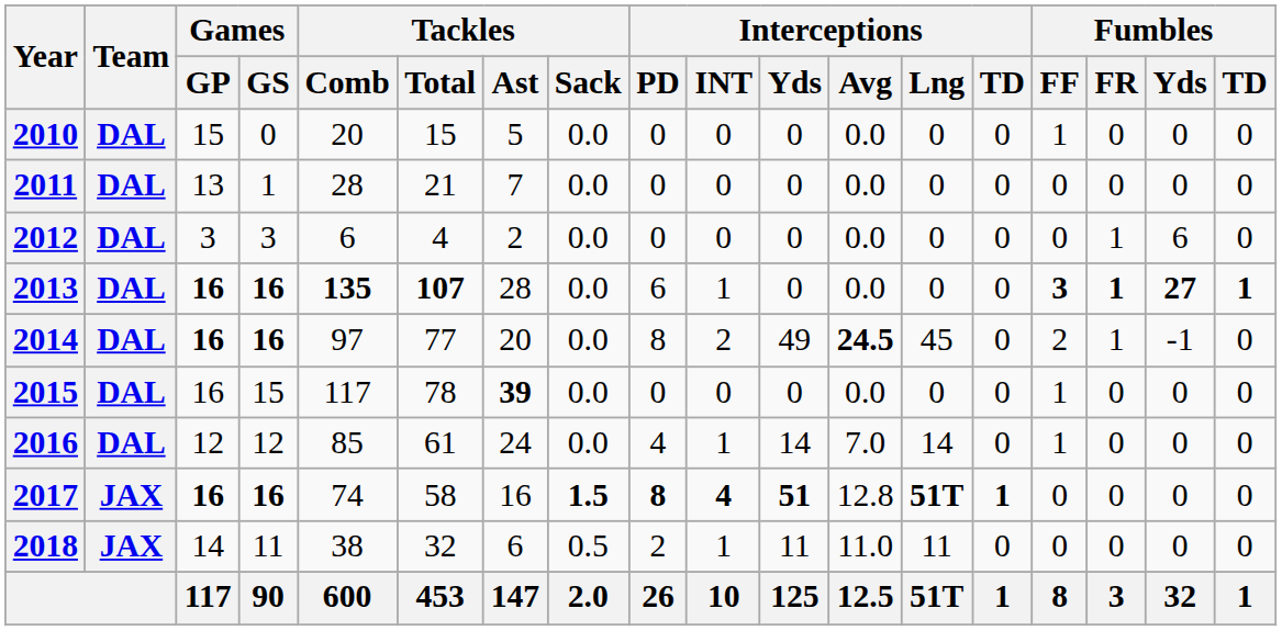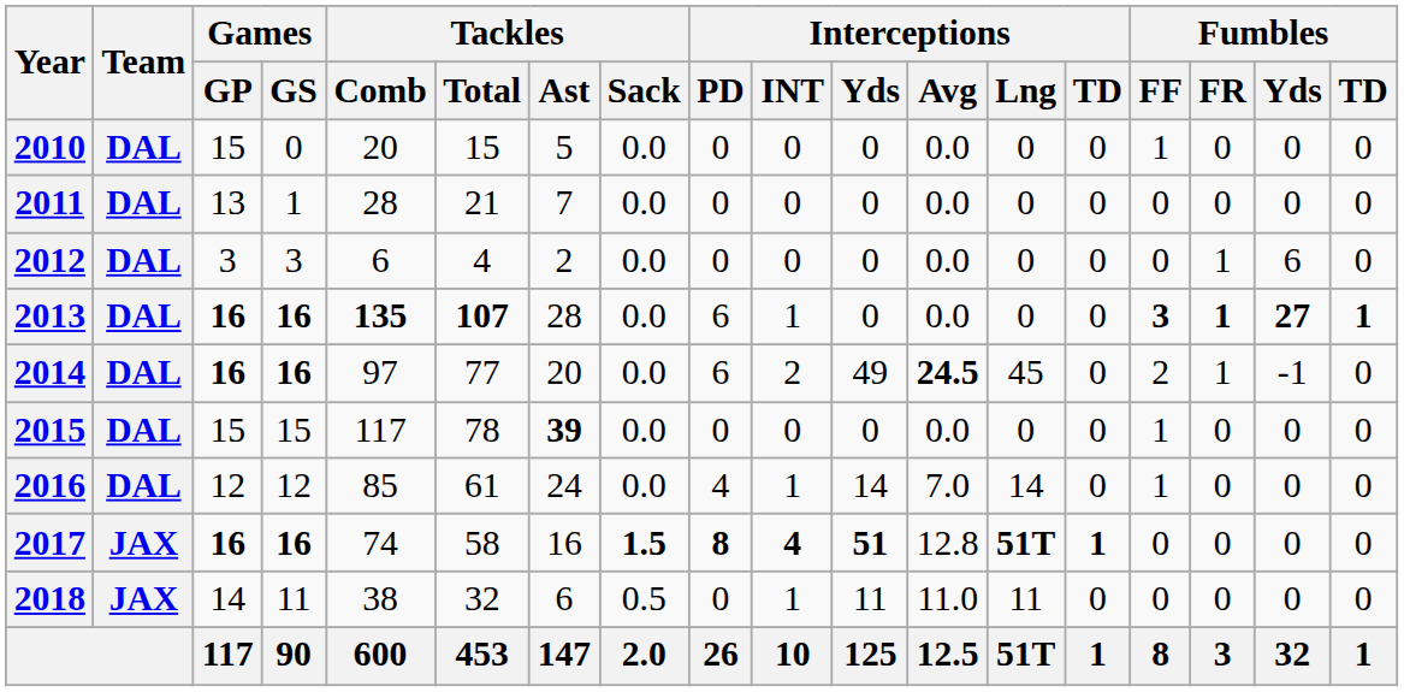 <table class="wikitable" style="text-align:center">
 <tr>
 <th rowspan="2">Year</th>
 <th rowspan="2">Team</th>
 <th colspan="2">Games</th>
 <th colspan="4">Tackles</th>
 <th colspan="6">Interceptions</th>
 <th colspan="4">Fumbles</th>
 </tr>
 <tr>
 <th>GP</th>
 <th>GS</th>
 <th>Comb</th>
 <th>Total</th>
 <th>Ast</th>
 <th>Sack</th>
 <th>PD</th>
 <th>INT</th>
 <th>Yds</th>
 <th>Avg</th>
 <th>Lng</th>
 <th>TD</th>
 <th>FF</th>
 <th>FR</th>
 <th>Yds</th>
 <th>TD</th>
 </tr>
 <tr>
 <th><a href='#'>2010</a></th>
 <th><a href='#'>DAL</a></th>
 <td>15</td>
 <td>0</td>
 <td>20</td>
 <td>15</td>
 <td>5</td>
 <td>0.0</td>
 <td>0</td>
 <td>0</td>
 <td>0</td>
 <td>0.0</td>
 <td>0</td>
 <td>0</td>
 <td>1</td>
 <td>0</td>
 <td>0</td>
 <td>0</td>
 </tr>
 <tr>
 <th><a href='#'>2011</a></th>
 <th><a href='#'>DAL</a></th>
 <td>13</td>
 <td>1</td>
 <td>28</td>
 <td>21</td>
 <td>7</td>
 <td>0.0</td>
 <td>0</td>
 <td>0</td>
 <td>0</td>
 <td>0.0</td>
 <td>0</td>
 <td>0</td>
 <td>0</td>
 <td>0</td>
 <td>0</td>
 <td>0</td>
 </tr>
 <tr>
 <th><a href='#'>2012</a></th>
 <th><a href='#'>DAL</a></th>
 <td>3</td>
 <td>3</td>
 <td>6</td>
 <td>4</td>
 <td>2</td>
 <td>0.0</td>
 <td>0</td>
 <td>0</td>
 <td>0</td>
 <td>0.0</td>
 <td>0</td>
 <td>0</td>
 <td>0</td>
 <td>1</td>
 <td>6</td>
 <td>0</td>
 </tr>
 <tr>
 <th><a href='#'>2013</a></th>
 <th><a href='#'>DAL</a></th>
 <td><strong>16</strong></td>
 <td><strong>16</strong></td>
 <td><strong>135</strong></td>
 <td><strong>107</strong></td>
 <td>28</td>
 <td>0.0</td>
 <td>6</td>
 <td>1</td>
 <td>0</td>
 <td>0.0</td>
 <td>0</td>
 <td>0</td>
 <td><strong>3</strong></td>
 <td><strong>1</strong></td>
 <td><strong>27</strong></td>
 <td><strong>1</strong></td>
 </tr>
 <tr>
 <th><a href='#'>2014</a></th>
 <th><a href='#'>DAL</a></th>
 <td><strong>16</strong></td>
 <td><strong>16</strong></td>
 <td>97</td>
 <td>77</td>
 <td>20</td>
 <td>0.0</td>
-<td>8</td>
+<td>6</td>
 <td>2</td>
 <td>49</td>
 <td><strong>24.5</strong></td>
 <td>45</td>
 <td>0</td>
 <td>2</td>
 <td>1</td>
 <td>-1</td>
 <td>0</td>
 </tr>
 <tr>
 <th><a href='#'>2015</a></th>
 <th><a href='#'>DAL</a></th>
-<td>16</td>
+<td>15</td>
 <td>15</td>
 <td>117</td>
 <td>78</td>
 <td><strong>39</strong></td>
 <td>0.0</td>
 <td>0</td>
 <td>0</td>
 <td>0</td>
 <td>0.0</td>
 <td>0</td>
 <td>0</td>
 <td>1</td>
 <td>0</td>
 <td>0</td>
 <td>0</td>
 </tr>
 <tr>
 <th><a href='#'>2016</a></th>
 <th><a href='#'>DAL</a></th>
 <td>12</td>
 <td>12</td>
 <td>85</td>
 <td>61</td>
 <td>24</td>
 <td>0.0</td>
 <td>4</td>
 <td>1</td>
 <td>14</td>
 <td>7.0</td>
 <td>14</td>
 <td>0</td>
 <td>1</td>
 <td>0</td>
 <td>0</td>
 <td>0</td>
 </tr>
 <tr>
 <th><a href='#'>2017</a></th>
 <th><a href='#'>JAX</a></th>
 <td><strong>16</strong></td>
 <td><strong>16</strong></td>
 <td>74</td>
 <td>58</td>
 <td>16</td>
 <td><strong>1.5</strong></td>
 <td><strong>8</strong></td>
 <td><strong>4</strong></td>
 <td><strong>51</strong></td>
 <td>12.8</td>
 <td><strong>51T</strong></td>
 <td><strong>1</strong></td>
 <td>0</td>
 <td>0</td>
 <td>0</td>
 <td>0</td>
 </tr>
 <tr>
 <th><a href='#'>2018</a></th>
 <th><a href='#'>JAX</a></th>
 <td>14</td>
 <td>11</td>
 <td>38</td>
 <td>32</td>
 <td>6</td>
 <td>0.5</td>
-<td>2</td>
+<td>0</td>
 <td>1</td>
 <td>11</td>
 <td>11.0</td>
 <td>11</td>
 <td>0</td>
 <td>0</td>
 <td>0</td>
 <td>0</td>
 <td>0</td>
 </tr>
 <tr>
 <th colspan=2></th>
 <th>117</th>
 <th>90</th>
 <th>600</th>
 <th>453</th>
 <th>147</th>
 <th>2.0</th>
 <th>26</th>
 <th>10</th>
 <th>125</th>
 <th>12.5</th>
 <th>51T</th>
 <th>1</th>
 <th>8</th>
 <th>3</th>
 <th>32</th>
 <th>1</th>
 </tr>
 </table>
